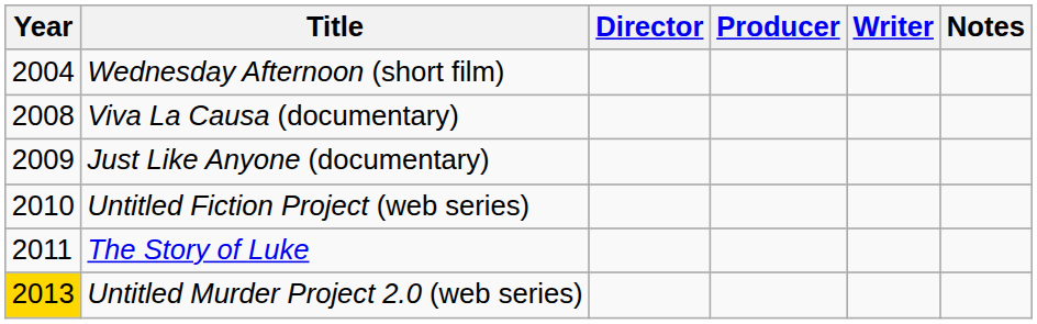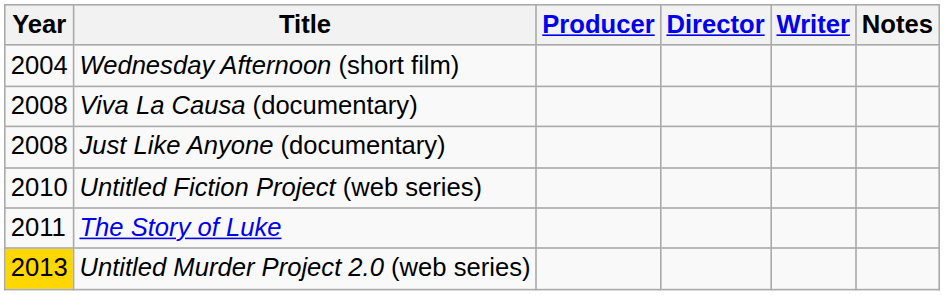 <table class="wikitable">
 <tr>
 <th>Year</th>
 <th>Title</th>
+<th><a href='#'>Producer</a></th>
 <th><a href='#'>Director</a></th>
-<th><a href='#'>Producer</a></th>
 <th><a href='#'>Writer</a></th>
 <th>Notes</th>
 </tr>
 <tr>
 <td>2004</td>
 <td><em>Wednesday Afternoon</em> (short film)</td>
 <td></td>
 <td></td>
 <td></td>
 <td></td>
 </tr>
 <tr>
 <td>2008</td>
 <td><em>Viva La Causa</em> (documentary)</td>
 <td></td>
 <td></td>
 <td></td>
 <td></td>
 </tr>
 <tr>
-<td>2009</td>
+<td>2008</td>
 <td><em>Just Like Anyone</em> (documentary)</td>
 <td></td>
 <td></td>
 <td></td>
 <td></td>
 </tr>
 <tr>
 <td>2010</td>
 <td><em>Untitled Fiction Project</em> (web series)</td>
 <td></td>
 <td></td>
 <td></td>
 <td></td>
 </tr>
 <tr>
 <td>2011</td>
 <td><em><a href='#'>The Story of Luke</a></em></td>
 <td></td>
 <td></td>
 <td></td>
 <td></td>
 </tr>
 <tr>
 <td style="background: gold;">2013</td>
 <td><em>Untitled Murder Project 2.0</em> (web series)</td>
 <td></td>
 <td></td>
 <td></td>
 <td></td>
 </tr>
 </table>
